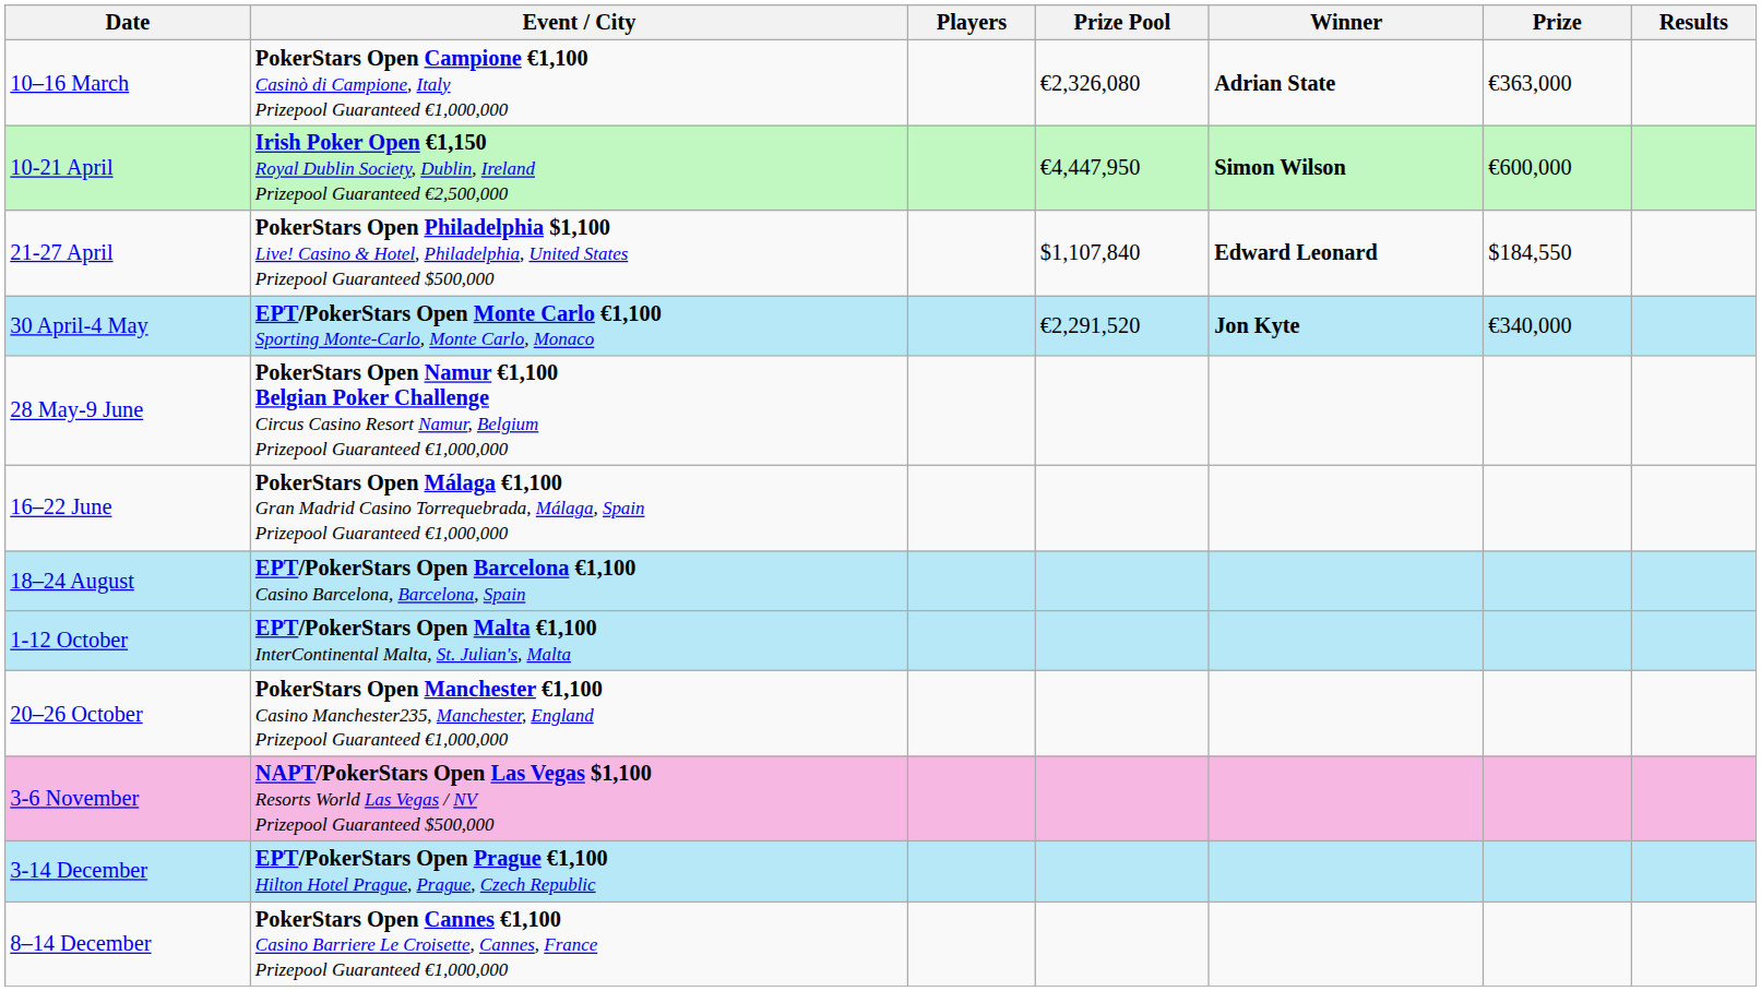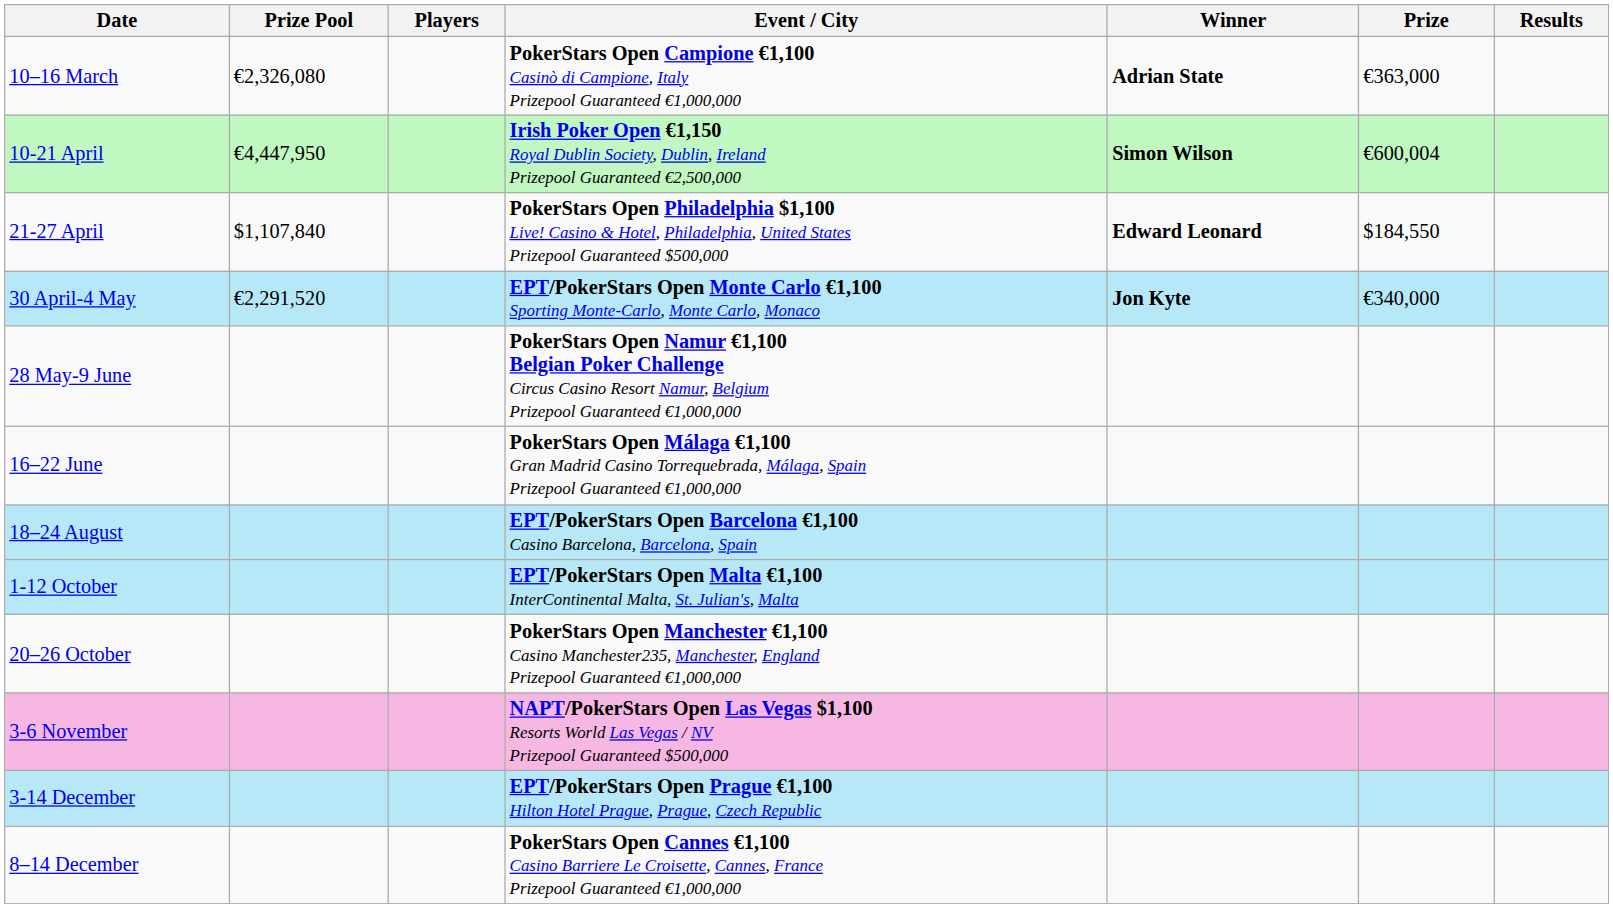 <table class="wikitable" width="100%">
 <tr>
 <th width="14%">Date</th>
+<th !width="14%">Prize Pool</th>
+<th !width="11%">Players</th>
 <th !width="16%">Event / City</th>
-<th !width="11%">Players</th>
-<th !width="14%">Prize Pool</th>
 <th !width="18%">Winner</th>
 <th !width="14%">Prize</th>
 <th !width="11%">Results</th>
 </tr>
 <tr>
 <td><a href='#'>10–16 March</a></td>
+<td>€2,326,080</td>
+<td></td>
 <td> <strong>PokerStars Open <a href='#'>Campione</a> €1,100</strong><br><small><em><a href='#'>Casinò di Campione</a>, <a href='#'>Italy</a><br>Prizepool Guaranteed €1,000,000</em></small></td>
-<td></td>
-<td>€2,326,080</td>
 <td> <strong>Adrian State</strong></td>
 <td>€363,000</td>
 <td></td>
 </tr>
 <tr>
 <td style="background-color:#c1f7c1"><a href='#'>10-21 April</a></td>
+<td style="background-color:#c1f7c1">€4,447,950</td>
+<td style="background-color:#c1f7c1"></td>
 <td style="background-color:#c1f7c1"> <strong><a href='#'>Irish Poker Open</a> €1,150</strong><br><small><em><a href='#'>Royal Dublin Society</a>, <a href='#'>Dublin</a>, <a href='#'>Ireland</a><br>Prizepool Guaranteed €2,500,000</em></small></td>
-<td style="background-color:#c1f7c1"></td>
-<td style="background-color:#c1f7c1">€4,447,950</td>
 <td style="background-color:#c1f7c1"> <strong>Simon Wilson</strong></td>
-<td style="background-color:#c1f7c1">€600,000</td>
+<td style="background-color:#c1f7c1">€600,004</td>
 <td style="background-color:#c1f7c1"></td>
 </tr>
 <tr>
 <td><a href='#'>21-27 April</a></td>
+<td>$1,107,840</td>
+<td></td>
 <td> <strong>PokerStars Open <a href='#'>Philadelphia</a> $1,100</strong><br><small><em><a href='#'>Live! Casino & Hotel</a>, <a href='#'>Philadelphia</a>, <a href='#'>United States</a><br>Prizepool Guaranteed $500,000</em></small></td>
-<td></td>
-<td>$1,107,840</td>
 <td> <strong>Edward Leonard</strong></td>
 <td>$184,550</td>
 <td></td>
 </tr>
 <tr>
 <td style="background-color:#b7e8f7"><a href='#'>30 April-4 May</a></td>
+<td style="background-color:#b7e8f7">€2,291,520</td>
+<td style="background-color:#b7e8f7"></td>
 <td style="background-color:#b7e8f7"> <strong><a href='#'>EPT</a>/PokerStars Open <a href='#'>Monte Carlo</a> €1,100</strong><br><small><em><a href='#'>Sporting Monte-Carlo</a>, <a href='#'>Monte Carlo</a>, <a href='#'>Monaco</a></em></small></td>
-<td style="background-color:#b7e8f7"></td>
-<td style="background-color:#b7e8f7">€2,291,520</td>
 <td style="background-color:#b7e8f7"> <strong>Jon Kyte</strong></td>
 <td style="background-color:#b7e8f7">€340,000</td>
 <td style="background-color:#b7e8f7"></td>
 </tr>
 <tr>
 <td><a href='#'>28 May-9 June</a></td>
-<td> <strong>PokerStars Open <a href='#'>Namur</a> €1,100</strong><br><strong><a href='#'>Belgian Poker Challenge</a></strong><br><small><em>Circus Casino Resort <a href='#'>Namur</a>, <a href='#'>Belgium</a><br>Prizepool Guaranteed €1,000,000</em></small></td>
 <td></td>
 <td></td>
+<td> <strong>PokerStars Open <a href='#'>Namur</a> €1,100</strong><br><strong><a href='#'>Belgian Poker Challenge</a></strong><br><small><em>Circus Casino Resort <a href='#'>Namur</a>, <a href='#'>Belgium</a><br>Prizepool Guaranteed €1,000,000</em></small></td>
 <td></td>
 <td></td>
 <td></td>
 </tr>
 <tr>
 <td><a href='#'>16–22 June</a></td>
-<td> <strong>PokerStars Open <a href='#'>Málaga</a> €1,100</strong><br><small><em>Gran Madrid Casino Torrequebrada, <a href='#'>Málaga</a>, <a href='#'>Spain</a><br>Prizepool Guaranteed €1,000,000</em></small></td>
 <td></td>
 <td></td>
+<td> <strong>PokerStars Open <a href='#'>Málaga</a> €1,100</strong><br><small><em>Gran Madrid Casino Torrequebrada, <a href='#'>Málaga</a>, <a href='#'>Spain</a><br>Prizepool Guaranteed €1,000,000</em></small></td>
 <td></td>
 <td></td>
 <td></td>
 </tr>
 <tr>
 <td style="background-color:#b7e8f7"><a href='#'>18–24 August</a></td>
-<td style="background-color:#b7e8f7"> <strong><a href='#'>EPT</a>/PokerStars Open <a href='#'>Barcelona</a> €1,100</strong><br><small><em>Casino Barcelona, <a href='#'>Barcelona</a>, <a href='#'>Spain</a></em></small></td>
 <td style="background-color:#b7e8f7"></td>
 <td style="background-color:#b7e8f7"></td>
+<td style="background-color:#b7e8f7"> <strong><a href='#'>EPT</a>/PokerStars Open <a href='#'>Barcelona</a> €1,100</strong><br><small><em>Casino Barcelona, <a href='#'>Barcelona</a>, <a href='#'>Spain</a></em></small></td>
 <td style="background-color:#b7e8f7"></td>
 <td style="background-color:#b7e8f7"></td>
 <td style="background-color:#b7e8f7"></td>
 </tr>
 <tr>
 <td style="background-color:#b7e8f7"><a href='#'>1-12 October</a></td>
-<td style="background-color:#b7e8f7"> <strong><a href='#'>EPT</a>/PokerStars Open <a href='#'>Malta</a> €1,100</strong><br><small><em>InterContinental Malta, <a href='#'>St. Julian's</a>, <a href='#'>Malta</a></em></small></td>
 <td style="background-color:#b7e8f7"></td>
 <td style="background-color:#b7e8f7"></td>
+<td style="background-color:#b7e8f7"> <strong><a href='#'>EPT</a>/PokerStars Open <a href='#'>Malta</a> €1,100</strong><br><small><em>InterContinental Malta, <a href='#'>St. Julian's</a>, <a href='#'>Malta</a></em></small></td>
 <td style="background-color:#b7e8f7"></td>
 <td style="background-color:#b7e8f7"></td>
 <td style="background-color:#b7e8f7"></td>
 </tr>
 <tr>
 <td><a href='#'>20–26 October</a></td>
-<td> <strong>PokerStars Open <a href='#'>Manchester</a> €1,100</strong><br><small><em>Casino Manchester235, <a href='#'>Manchester</a>, <a href='#'>England</a><br>Prizepool Guaranteed €1,000,000</em></small></td>
 <td></td>
 <td></td>
+<td> <strong>PokerStars Open <a href='#'>Manchester</a> €1,100</strong><br><small><em>Casino Manchester235, <a href='#'>Manchester</a>, <a href='#'>England</a><br>Prizepool Guaranteed €1,000,000</em></small></td>
 <td></td>
 <td></td>
 <td></td>
 </tr>
 <tr>
 <td style="background-color:#f7b7e3"><a href='#'>3-6 November</a></td>
-<td style="background-color:#f7b7e3"> <strong><a href='#'>NAPT</a>/PokerStars Open <a href='#'>Las Vegas</a> $1,100</strong><br><small><em>Resorts World <a href='#'>Las Vegas</a> / <a href='#'>NV</a><br>Prizepool Guaranteed $500,000</em></small></td>
 <td style="background-color:#f7b7e3"></td>
 <td style="background-color:#f7b7e3"></td>
+<td style="background-color:#f7b7e3"> <strong><a href='#'>NAPT</a>/PokerStars Open <a href='#'>Las Vegas</a> $1,100</strong><br><small><em>Resorts World <a href='#'>Las Vegas</a> / <a href='#'>NV</a><br>Prizepool Guaranteed $500,000</em></small></td>
 <td style="background-color:#f7b7e3"></td>
 <td style="background-color:#f7b7e3"></td>
 <td style="background-color:#f7b7e3"></td>
 </tr>
 <tr>
 <td style="background-color:#b7e8f7"><a href='#'>3-14 December</a></td>
-<td style="background-color:#b7e8f7"> <strong><a href='#'>EPT</a>/PokerStars Open <a href='#'>Prague</a> €1,100</strong><br><small><em><a href='#'>Hilton Hotel Prague</a>, <a href='#'>Prague</a>, <a href='#'>Czech Republic</a></em></small></td>
 <td style="background-color:#b7e8f7"></td>
 <td style="background-color:#b7e8f7"></td>
+<td style="background-color:#b7e8f7"> <strong><a href='#'>EPT</a>/PokerStars Open <a href='#'>Prague</a> €1,100</strong><br><small><em><a href='#'>Hilton Hotel Prague</a>, <a href='#'>Prague</a>, <a href='#'>Czech Republic</a></em></small></td>
 <td style="background-color:#b7e8f7"></td>
 <td style="background-color:#b7e8f7"></td>
 <td style="background-color:#b7e8f7"></td>
 </tr>
 <tr>
 <td><a href='#'>8–14 December</a></td>
-<td> <strong>PokerStars Open <a href='#'>Cannes</a> €1,100</strong><br><small><em><a href='#'>Casino Barriere Le Croisette</a>, <a href='#'>Cannes</a>, <a href='#'>France</a><br>Prizepool Guaranteed €1,000,000</em></small></td>
 <td></td>
 <td></td>
+<td> <strong>PokerStars Open <a href='#'>Cannes</a> €1,100</strong><br><small><em><a href='#'>Casino Barriere Le Croisette</a>, <a href='#'>Cannes</a>, <a href='#'>France</a><br>Prizepool Guaranteed €1,000,000</em></small></td>
 <td></td>
 <td></td>
 <td></td>
 </tr>
 </table>
